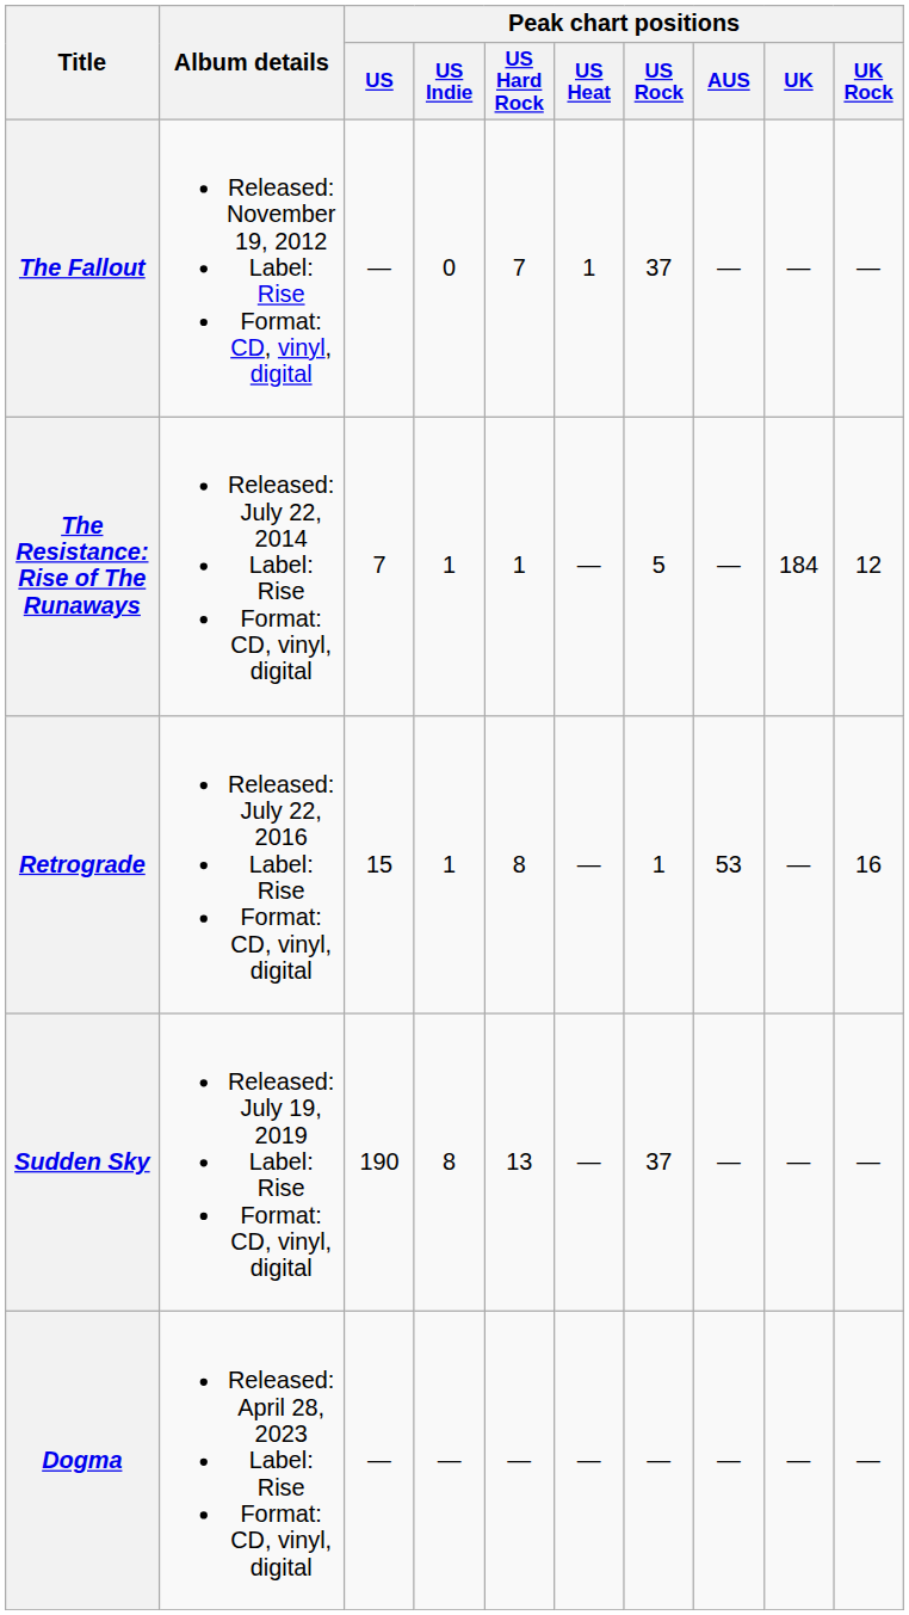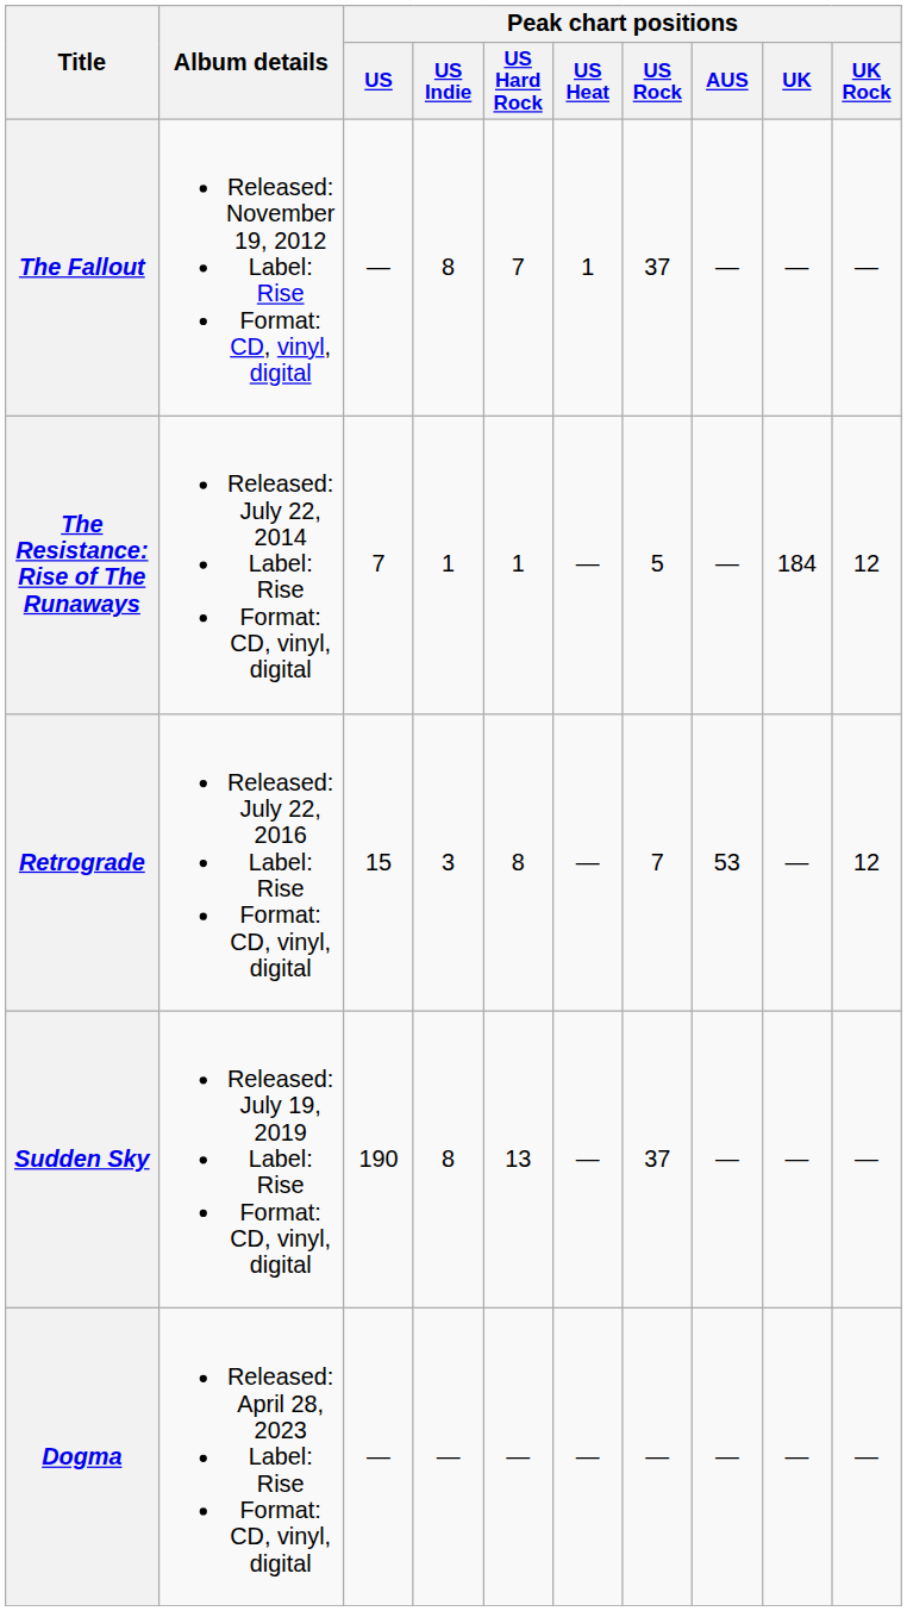 <table class="wikitable plainrowheaders" style="text-align:center;">
 <tr>
 <th rowspan=2>Title</th>
 <th rowspan=2>Album details</th>
 <th colspan=10>Peak chart positions</th>
 </tr>
 <tr>
 <th style="width:3em;font-size:85%"><a href='#'>US</a><br></th>
 <th style="width:3em;font-size:85%"><a href='#'>US<br>Indie</a><br></th>
 <th style="width:3em;font-size:85%"><a href='#'>US<br>Hard Rock</a><br></th>
 <th style="width:3em;font-size:85%"><a href='#'>US<br>Heat</a><br></th>
 <th style="width:3em;font-size:85%"><a href='#'>US<br>Rock</a><br></th>
 <th style="width:3em;font-size:85%"><a href='#'>AUS</a><br></th>
 <th style="width:3em;font-size:85%"><a href='#'>UK</a><br></th>
 <th style="width:3em;font-size:85%"><a href='#'>UK Rock</a><br></th>
 </tr>
 <tr>
 <th scope="row"><em><a href='#'>The Fallout</a></em></th>
 <td><br><ul><li>Released: November 19, 2012</li><li>Label: <a href='#'>Rise</a></li><li>Format: <a href='#'>CD</a>, <a href='#'>vinyl</a>, <a href='#'>digital</a></li></ul></td>
 <td>—</td>
-<td>0</td>
+<td>8</td>
 <td>7</td>
 <td>1</td>
 <td>37</td>
 <td>—</td>
 <td>—</td>
 <td>—</td>
 </tr>
 <tr>
 <th scope="row"><em><a href='#'>The Resistance: Rise of The Runaways</a></em></th>
 <td><br><ul><li>Released: July 22, 2014</li><li>Label: Rise</li><li>Format: CD, vinyl, digital</li></ul></td>
 <td>7</td>
 <td>1</td>
 <td>1</td>
 <td>—</td>
 <td>5</td>
 <td>—</td>
 <td>184</td>
 <td>12</td>
 </tr>
 <tr>
 <th scope="row"><em><a href='#'>Retrograde</a></em></th>
 <td><br><ul><li>Released: July 22, 2016</li><li>Label: Rise</li><li>Format: CD, vinyl, digital</li></ul></td>
 <td>15</td>
-<td>1</td>
+<td>3</td>
 <td>8</td>
 <td>—</td>
-<td>1</td>
+<td>7</td>
 <td>53</td>
 <td>—</td>
-<td>16</td>
+<td>12</td>
 </tr>
 <tr>
 <th scope="row"><em><a href='#'>Sudden Sky</a></em></th>
 <td><br><ul><li>Released: July 19, 2019</li><li>Label: Rise</li><li>Format: CD, vinyl, digital</li></ul></td>
 <td>190</td>
 <td>8</td>
 <td>13</td>
 <td>—</td>
 <td>37</td>
 <td>—</td>
 <td>—</td>
 <td>—</td>
 </tr>
 <tr>
 <th scope="row"><em><a href='#'>Dogma</a></em></th>
 <td><br><ul><li>Released: April 28, 2023</li><li>Label: Rise</li><li>Format: CD, vinyl, digital</li></ul></td>
 <td>—</td>
 <td>—</td>
 <td>—</td>
 <td>—</td>
 <td>—</td>
 <td>—</td>
 <td>—</td>
 <td>—</td>
 </tr>
 </table>
